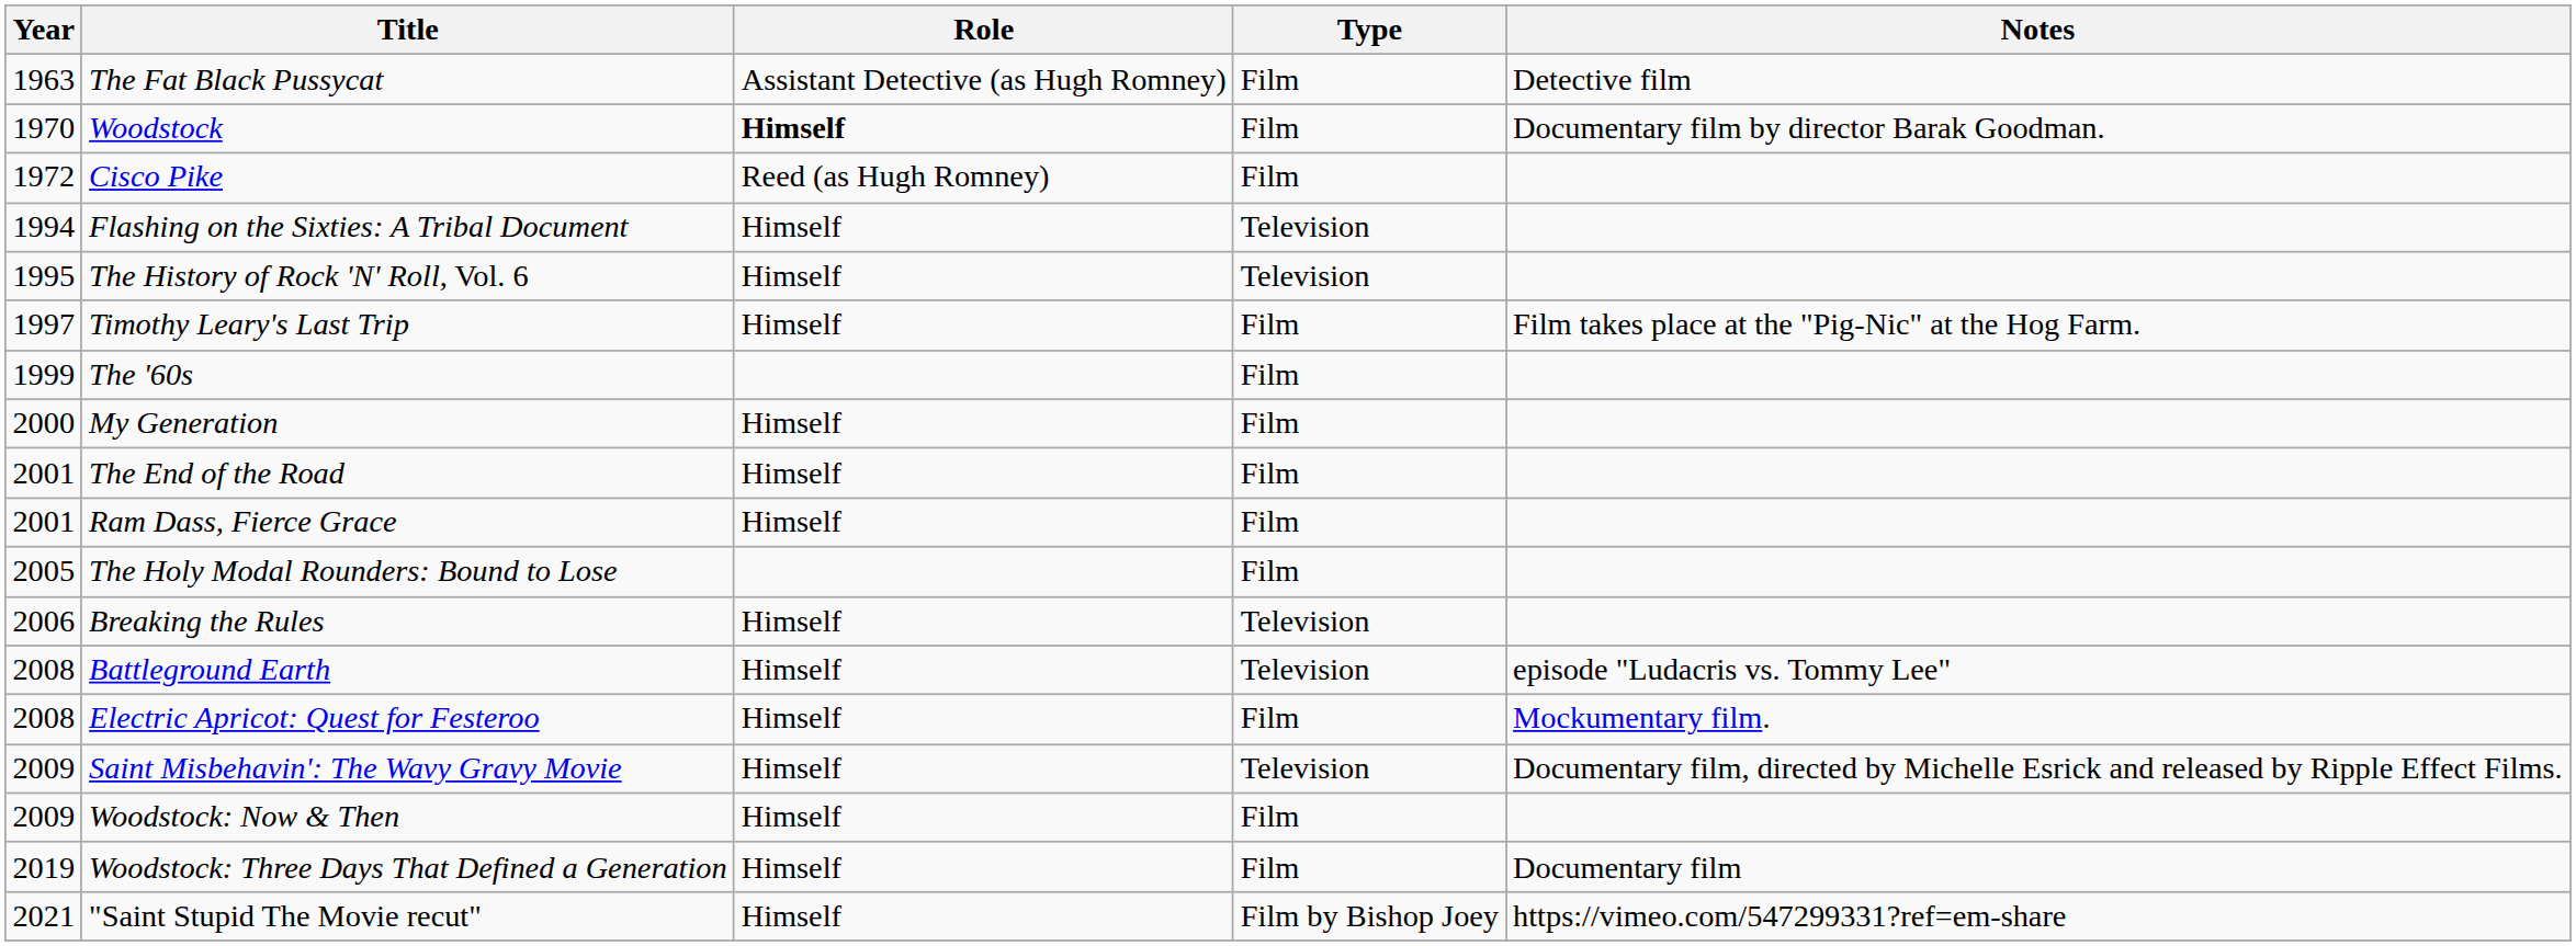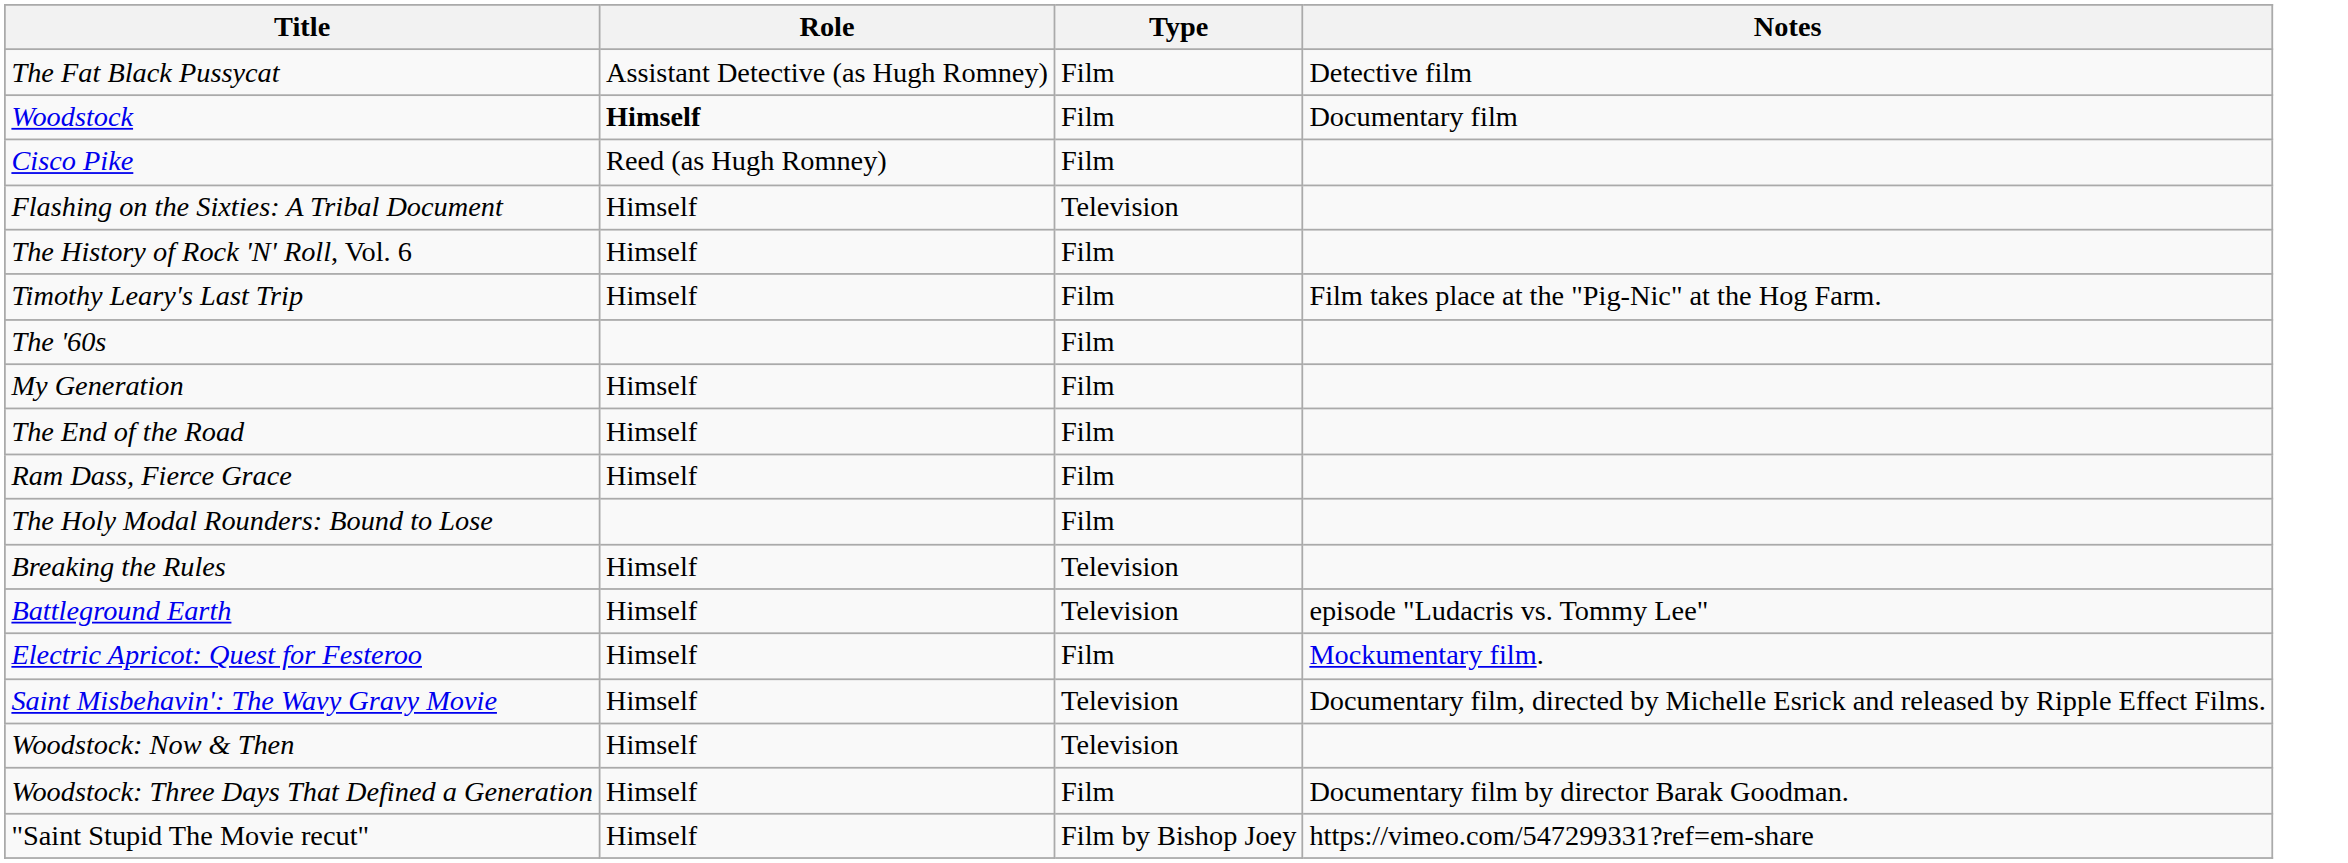 <table class="wikitable sortable">
 <tr>
-<th>Year</th>
 <th>Title</th>
 <th>Role</th>
 <th>Type</th>
 <th>Notes</th>
 </tr>
 <tr>
-<td>1963</td>
 <td><em>The Fat Black Pussycat</em></td>
 <td>Assistant Detective (as Hugh Romney)</td>
 <td>Film</td>
 <td>Detective film</td>
 </tr>
 <tr>
-<td>1970</td>
 <td><em><a href='#'>Woodstock</a></em></td>
 <td><strong>Himself</strong></td>
 <td>Film</td>
-<td>Documentary film by director Barak Goodman.</td>
+<td>Documentary film</td>
 </tr>
 <tr>
-<td>1972</td>
 <td><em><a href='#'>Cisco Pike</a></em></td>
 <td>Reed (as Hugh Romney)</td>
 <td>Film</td>
 <td></td>
 </tr>
 <tr>
-<td>1994</td>
 <td><em>Flashing on the Sixties: A Tribal Document</em></td>
 <td>Himself</td>
 <td>Television</td>
 <td></td>
 </tr>
 <tr>
-<td>1995</td>
 <td><em>The History of Rock 'N' Roll</em>, Vol. 6</td>
 <td>Himself</td>
-<td>Television</td>
+<td>Film</td>
 <td></td>
 </tr>
 <tr>
-<td>1997</td>
 <td><em>Timothy Leary's Last Trip</em></td>
 <td>Himself</td>
 <td>Film</td>
 <td>Film takes place at the "Pig-Nic" at the Hog Farm.</td>
 </tr>
 <tr>
-<td>1999</td>
 <td><em>The '60s</em></td>
 <td></td>
 <td>Film</td>
 <td></td>
 </tr>
 <tr>
-<td>2000</td>
 <td><em>My Generation</em></td>
 <td>Himself</td>
 <td>Film</td>
 <td></td>
 </tr>
 <tr>
-<td>2001</td>
 <td><em>The End of the Road</em></td>
 <td>Himself</td>
 <td>Film</td>
 <td></td>
 </tr>
 <tr>
-<td>2001</td>
 <td><em>Ram Dass, Fierce Grace</em></td>
 <td>Himself</td>
 <td>Film</td>
 <td></td>
 </tr>
 <tr>
-<td>2005</td>
 <td><em>The Holy Modal Rounders: Bound to Lose</em></td>
 <td></td>
 <td>Film</td>
 <td></td>
 </tr>
 <tr>
-<td>2006</td>
 <td><em>Breaking the Rules</em></td>
 <td>Himself</td>
 <td>Television</td>
 <td></td>
 </tr>
 <tr>
-<td>2008</td>
 <td><em><a href='#'>Battleground Earth</a></em></td>
 <td>Himself</td>
 <td>Television</td>
 <td>episode "Ludacris vs. Tommy Lee"</td>
 </tr>
 <tr>
-<td>2008</td>
 <td><em><a href='#'>Electric Apricot: Quest for Festeroo</a></em></td>
 <td>Himself</td>
 <td>Film</td>
 <td><a href='#'>Mockumentary film</a>.</td>
 </tr>
 <tr>
-<td>2009</td>
 <td><em><a href='#'>Saint Misbehavin': The Wavy Gravy Movie</a></em></td>
 <td>Himself</td>
 <td>Television</td>
 <td>Documentary film, directed by Michelle Esrick and released by Ripple Effect Films.</td>
 </tr>
 <tr>
-<td>2009</td>
 <td><em>Woodstock: Now & Then</em></td>
 <td>Himself</td>
-<td>Film</td>
+<td>Television</td>
 <td></td>
 </tr>
 <tr>
-<td>2019</td>
 <td><em>Woodstock: Three Days That Defined a Generation</em></td>
 <td>Himself</td>
 <td>Film</td>
-<td>Documentary film</td>
+<td>Documentary film by director Barak Goodman.</td>
 </tr>
 <tr>
-<td>2021</td>
 <td>"Saint Stupid The Movie recut"</td>
 <td>Himself</td>
 <td>Film by Bishop Joey</td>
 <td>https://vimeo.com/547299331?ref=em-share</td>
 </tr>
 </table>
